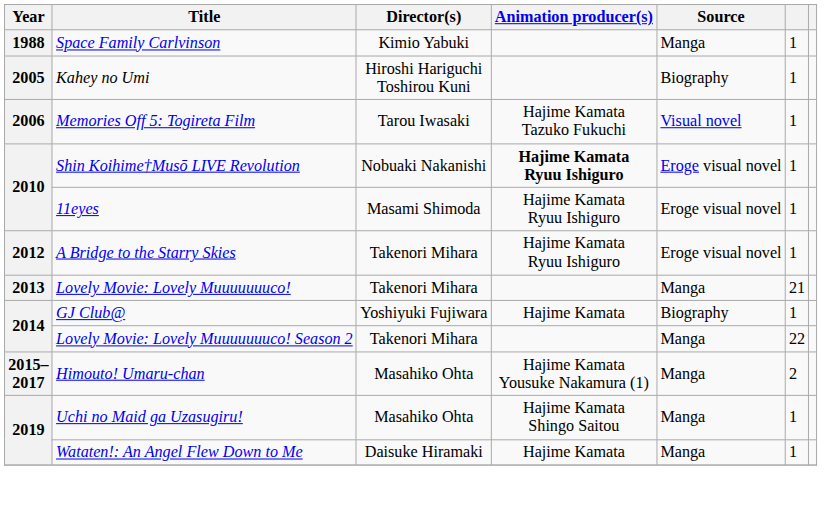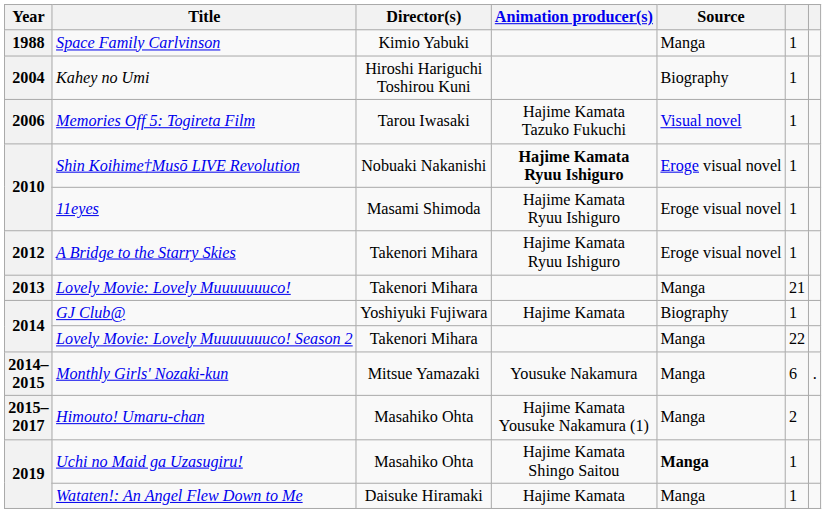 <table class="wikitable sortable plainrowheaders">
 <tr>
 <th scope="col" class="unsortable" width=10>Year</th>
 <th scope="col">Title</th>
 <th scope="col">Director(s)</th>
 <th scope="col"><a href='#'>Animation producer(s)</a></th>
 <th scope="col">Source</th>
 <th scope="col"></th>
 <th scope="col" class="unsortable"></th>
 </tr>
 <tr>
 <th scope="row">1988</th>
 <td><em><a href='#'>Space Family Carlvinson</a></em></td>
 <td style=text-align:center>Kimio Yabuki</td>
 <td></td>
 <td>Manga</td>
 <td>1</td>
 <td></td>
 </tr>
 <tr>
-<th scope="row">2005</th>
+<th scope="row">2004</th>
 <td><em>Kahey no Umi</em></td>
 <td style=text-align:center>Hiroshi Hariguchi<br>Toshirou Kuni</td>
 <td></td>
 <td>Biography</td>
 <td>1</td>
 <td></td>
 </tr>
 <tr>
 <th scope="row">2006</th>
 <td><em><a href='#'>Memories Off 5: Togireta Film</a></em></td>
 <td style=text-align:center>Tarou Iwasaki</td>
 <td style=text-align:center>Hajime Kamata<br>Tazuko Fukuchi</td>
 <td><a href='#'>Visual novel</a></td>
 <td>1</td>
 <td></td>
 </tr>
 <tr>
 <th scope="row" rowspan="2">2010</th>
 <td><em><a href='#'>Shin Koihime†Musō LIVE Revolution</a></em></td>
 <td style=text-align:center>Nobuaki Nakanishi</td>
 <td style=text-align:center><strong>Hajime Kamata<br>Ryuu Ishiguro</strong></td>
 <td><a href='#'>Eroge</a> visual novel</td>
 <td>1</td>
 <td></td>
 </tr>
 <tr>
 <td><em><a href='#'>11eyes</a></em></td>
 <td style=text-align:center>Masami Shimoda</td>
 <td style=text-align:center>Hajime Kamata<br>Ryuu Ishiguro</td>
 <td>Eroge visual novel</td>
 <td>1</td>
 <td></td>
 </tr>
 <tr>
 <th scope="row">2012</th>
 <td><em><a href='#'>A Bridge to the Starry Skies</a></em></td>
 <td style=text-align:center>Takenori Mihara</td>
 <td style=text-align:center>Hajime Kamata<br>Ryuu Ishiguro</td>
 <td>Eroge visual novel</td>
 <td>1</td>
 <td></td>
 </tr>
 <tr>
 <th scope="row">2013</th>
 <td><em><a href='#'>Lovely Movie: Lovely Muuuuuuuco!</a></em></td>
 <td style=text-align:center>Takenori Mihara</td>
 <td></td>
 <td>Manga</td>
 <td>21</td>
 <td></td>
 </tr>
 <tr>
 <th scope="row" rowspan="2">2014</th>
 <td><em><a href='#'>GJ Club@</a></em></td>
 <td style=text-align:center>Yoshiyuki Fujiwara</td>
 <td style=text-align:center>Hajime Kamata</td>
 <td>Biography</td>
 <td>1</td>
 <td></td>
 </tr>
 <tr>
 <td><em><a href='#'>Lovely Movie: Lovely Muuuuuuuco! Season 2</a></em></td>
 <td style=text-align:center>Takenori Mihara</td>
 <td></td>
 <td>Manga</td>
 <td>22</td>
 <td></td>
 </tr>
 <tr>
+<th scope="row">2014–2015</th>
+<td><em><a href='#'>Monthly Girls' Nozaki-kun</a></em></td>
+<td style=text-align:center>Mitsue Yamazaki</td>
+<td style=text-align:center>Yousuke Nakamura</td>
+<td>Manga</td>
+<td>6</td>
+<td>.</td>
+</tr>
+<tr>
 <th scope="row">2015–2017</th>
 <td><em><a href='#'>Himouto! Umaru-chan</a></em></td>
 <td style=text-align:center>Masahiko Ohta</td>
 <td style=text-align:center>Hajime Kamata<br>Yousuke Nakamura (1)</td>
 <td>Manga</td>
 <td>2</td>
 <td></td>
 </tr>
 <tr>
 <th scope="row" rowspan="2">2019</th>
 <td><em><a href='#'>Uchi no Maid ga Uzasugiru!</a></em></td>
 <td style=text-align:center>Masahiko Ohta</td>
 <td style=text-align:center>Hajime Kamata<br>Shingo Saitou</td>
-<td>Manga</td>
+<td><strong>Manga</strong></td>
 <td>1</td>
 <td></td>
 </tr>
 <tr>
 <td><em><a href='#'>Wataten!: An Angel Flew Down to Me</a></em></td>
 <td style=text-align:center>Daisuke Hiramaki</td>
 <td style=text-align:center>Hajime Kamata</td>
 <td>Manga</td>
 <td>1</td>
 <td></td>
 </tr>
 <tr>
 </tr>
 </table>
